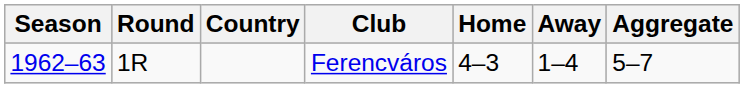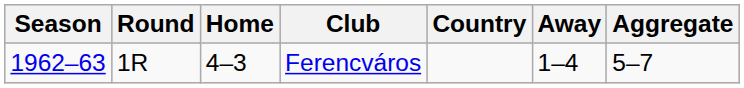 <table class="wikitable">
 <tr>
 <th>Season</th>
 <th>Round</th>
+<th>Home</th>
+<th>Club</th>
 <th>Country</th>
-<th>Club</th>
-<th>Home</th>
 <th>Away</th>
 <th>Aggregate</th>
 </tr>
 <tr>
 <td><a href='#'>1962–63</a></td>
 <td>1R</td>
+<td>4–3</td>
+<td><a href='#'>Ferencváros</a></td>
 <td></td>
-<td><a href='#'>Ferencváros</a></td>
-<td>4–3</td>
 <td>1–4</td>
 <td>5–7</td>
 </tr>
 </table>
